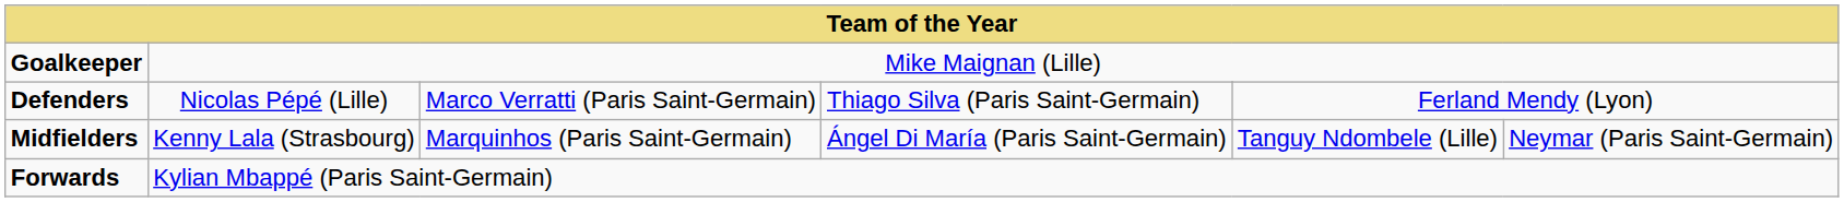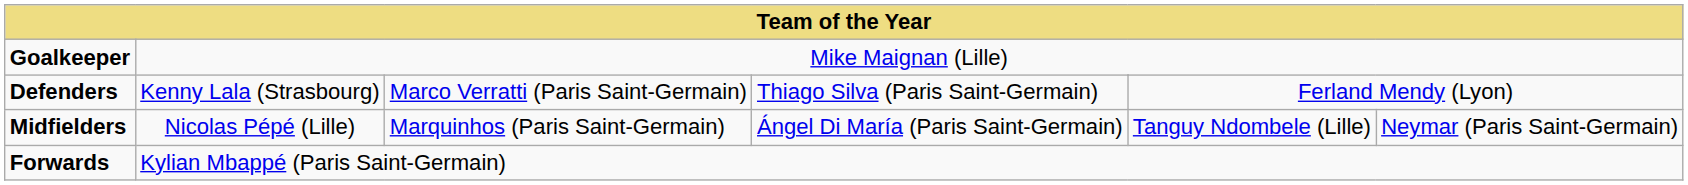 <table class="wikitable">
 <tr>
 <th colspan="7" style="background-color: #eedd82">Team of the Year</th>
 </tr>
 <tr>
 <td><strong>Goalkeeper</strong></td>
 <td colspan="6" align="center"> <a href='#'>Mike Maignan</a> (Lille)</td>
 </tr>
 <tr>
 <td><strong>Defenders</strong></td>
-<td align="center"> <a href='#'>Nicolas Pépé</a> (Lille)</td>
+<td> <a href='#'>Kenny Lala</a> (Strasbourg)</td>
 <td align="center"> <a href='#'>Marco Verratti</a> (Paris Saint-Germain)</td>
 <td> <a href='#'>Thiago Silva</a> (Paris Saint-Germain)</td>
 <td colspan="3" align="center"> <a href='#'>Ferland Mendy</a> (Lyon)</td>
 </tr>
 <tr>
 <td><strong>Midfielders</strong></td>
-<td> <a href='#'>Kenny Lala</a> (Strasbourg)</td>
+<td align="center"> <a href='#'>Nicolas Pépé</a> (Lille)</td>
 <td> <a href='#'>Marquinhos</a> (Paris Saint-Germain)</td>
 <td colspan="2"> <a href='#'>Ángel Di María</a> (Paris Saint-Germain)</td>
 <td> <a href='#'>Tanguy Ndombele</a> (Lille)</td>
 <td> <a href='#'>Neymar</a> (Paris Saint-Germain)</td>
 </tr>
 <tr>
 <td><strong>Forwards</strong></td>
 <td colspan="11"> <a href='#'>Kylian Mbappé</a> (Paris Saint-Germain)</td>
 </tr>
 </table>
